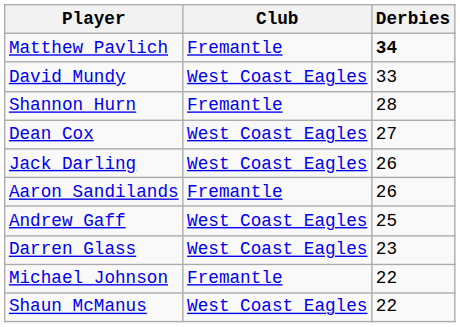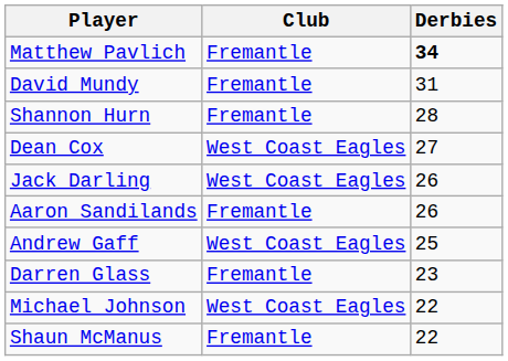 <table class="wikitable">
 <tr>
 <th>Player</th>
 <th>Club</th>
 <th>Derbies</th>
 </tr>
 <tr>
 <td><a href='#'>Matthew Pavlich</a></td>
 <td> <a href='#'>Fremantle</a></td>
 <td><strong>34</strong></td>
 </tr>
 <tr>
 <td><a href='#'>David Mundy</a></td>
-<td> <a href='#'>West Coast Eagles</a></td>
-<td>33</td>
+<td> <a href='#'>Fremantle</a></td>
+<td>31</td>
 </tr>
 <tr>
 <td><a href='#'>Shannon Hurn</a></td>
 <td> <a href='#'>Fremantle</a></td>
 <td>28</td>
 </tr>
 <tr>
 <td><a href='#'>Dean Cox</a></td>
 <td> <a href='#'>West Coast Eagles</a></td>
 <td>27</td>
 </tr>
 <tr>
 <td><a href='#'>Jack Darling</a></td>
 <td> <a href='#'>West Coast Eagles</a></td>
 <td>26</td>
 </tr>
 <tr>
 <td><a href='#'>Aaron Sandilands</a></td>
 <td> <a href='#'>Fremantle</a></td>
 <td>26</td>
 </tr>
 <tr>
 <td><a href='#'>Andrew Gaff</a></td>
 <td> <a href='#'>West Coast Eagles</a></td>
 <td>25</td>
 </tr>
 <tr>
 <td><a href='#'>Darren Glass</a></td>
-<td> <a href='#'>West Coast Eagles</a></td>
+<td> <a href='#'>Fremantle</a></td>
 <td>23</td>
 </tr>
 <tr>
 <td><a href='#'>Michael Johnson</a></td>
-<td> <a href='#'>Fremantle</a></td>
+<td> <a href='#'>West Coast Eagles</a></td>
 <td>22</td>
 </tr>
 <tr>
 <td><a href='#'>Shaun McManus</a></td>
-<td> <a href='#'>West Coast Eagles</a></td>
+<td> <a href='#'>Fremantle</a></td>
 <td>22</td>
 </tr>
 </table>
